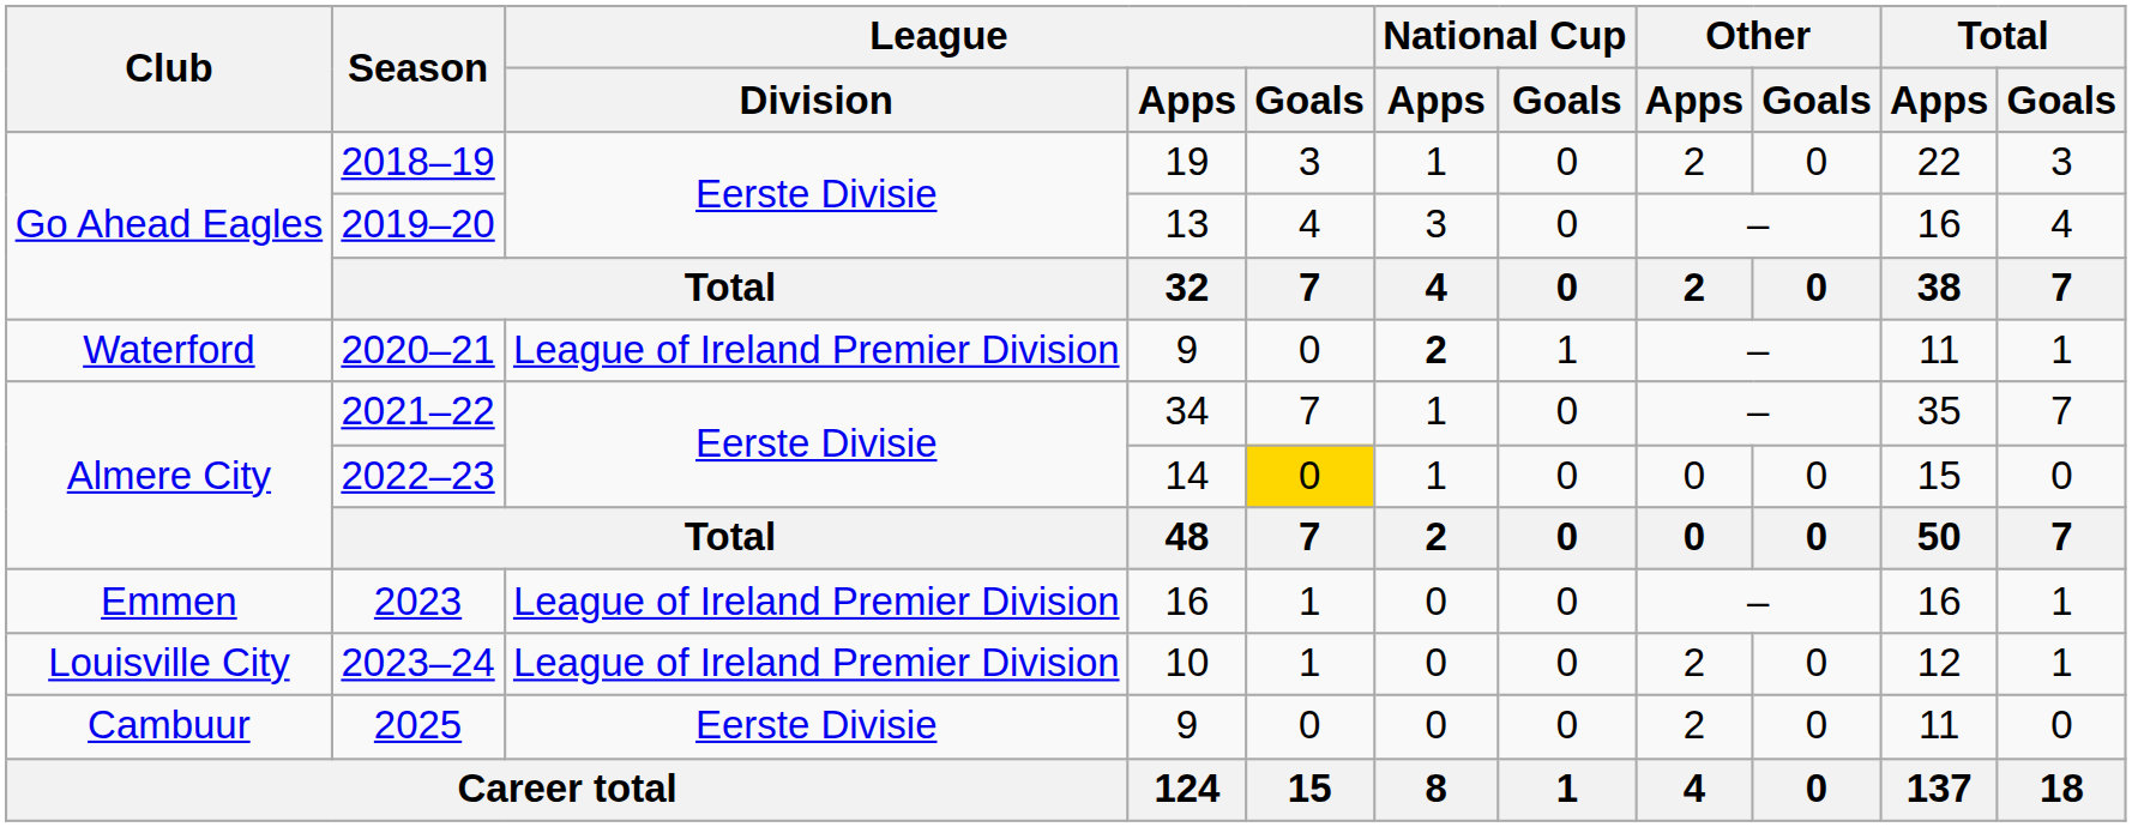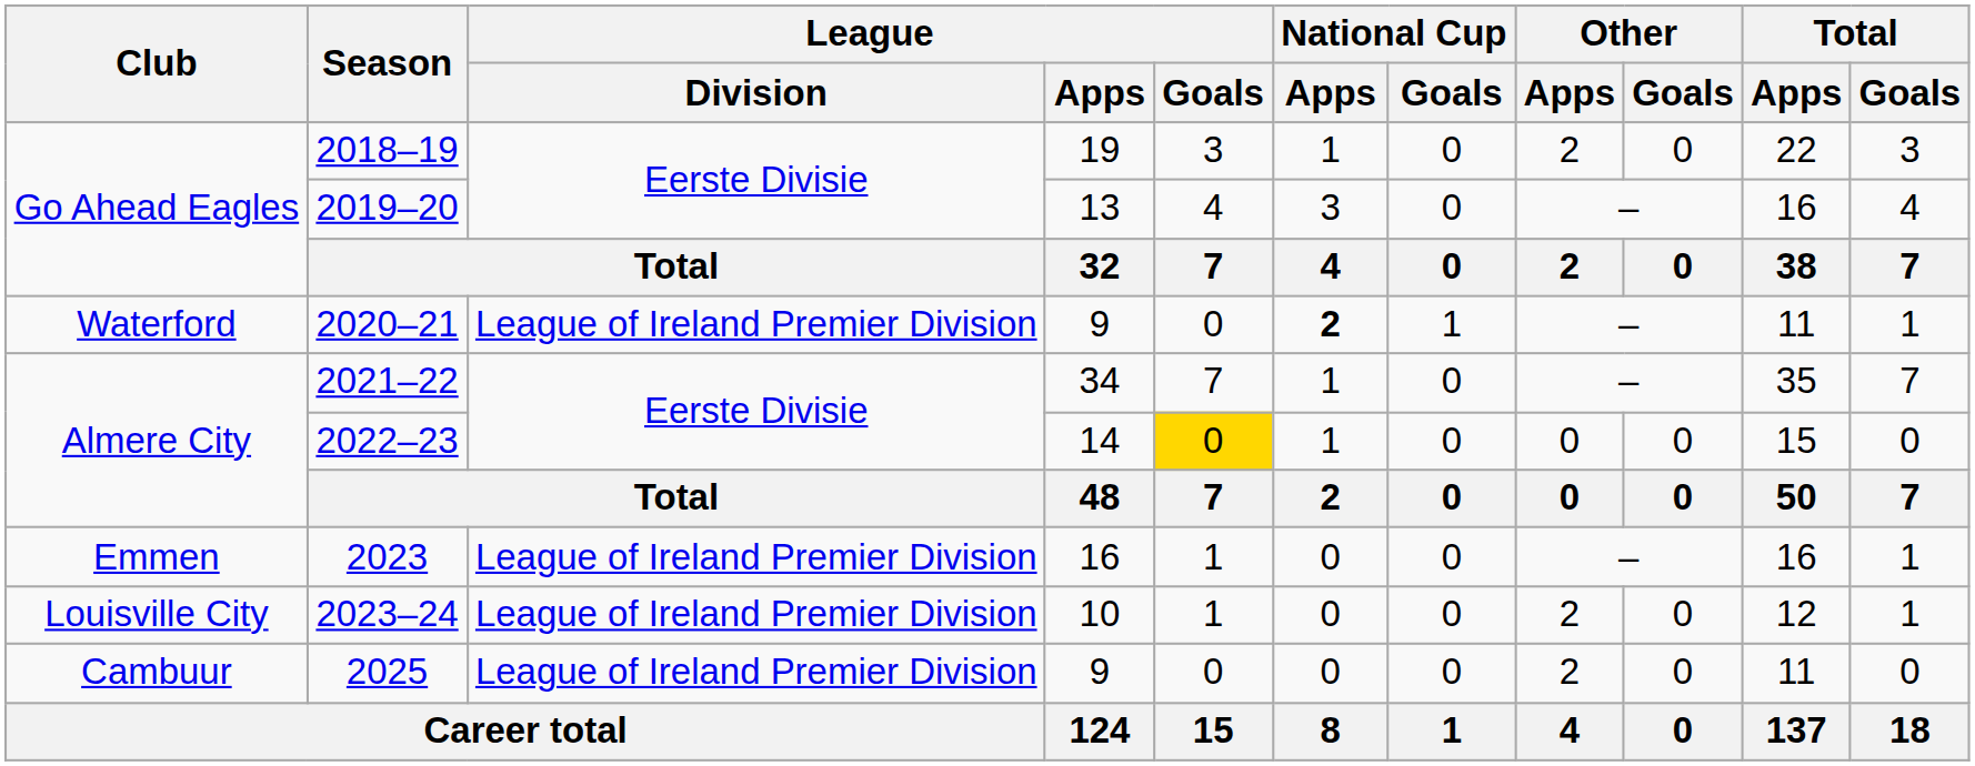 <table class="wikitable" style="text-align: center">
 <tr>
 <th rowspan="2">Club</th>
 <th rowspan="2">Season</th>
 <th colspan="3">League</th>
 <th colspan="2">National Cup</th>
 <th colspan="2">Other</th>
 <th colspan="2">Total</th>
 </tr>
 <tr>
 <th>Division</th>
 <th>Apps</th>
 <th>Goals</th>
 <th>Apps</th>
 <th>Goals</th>
 <th>Apps</th>
 <th>Goals</th>
 <th>Apps</th>
 <th>Goals</th>
 </tr>
 <tr>
 <td rowspan="3"><a href='#'>Go Ahead Eagles</a></td>
 <td><a href='#'>2018–19</a></td>
 <td rowspan="2"><a href='#'>Eerste Divisie</a></td>
 <td>19</td>
 <td>3</td>
 <td>1</td>
 <td>0</td>
 <td>2</td>
 <td>0</td>
 <td>22</td>
 <td>3</td>
 </tr>
 <tr>
 <td><a href='#'>2019–20</a></td>
 <td>13</td>
 <td>4</td>
 <td>3</td>
 <td>0</td>
 <td colspan="2">–</td>
 <td>16</td>
 <td>4</td>
 </tr>
 <tr>
 <th colspan="2">Total</th>
 <th>32</th>
 <th>7</th>
 <th>4</th>
 <th>0</th>
 <th>2</th>
 <th>0</th>
 <th>38</th>
 <th>7</th>
 </tr>
 <tr>
 <td><a href='#'>Waterford</a></td>
 <td><a href='#'>2020–21</a></td>
 <td><a href='#'>League of Ireland Premier Division</a></td>
 <td>9</td>
 <td>0</td>
 <td><strong>2</strong></td>
 <td>1</td>
 <td colspan="2">–</td>
 <td>11</td>
 <td>1</td>
 </tr>
 <tr>
 <td rowspan="3"><a href='#'>Almere City</a></td>
 <td><a href='#'>2021–22</a></td>
 <td rowspan="2"><a href='#'>Eerste Divisie</a></td>
 <td>34</td>
 <td>7</td>
 <td>1</td>
 <td>0</td>
 <td colspan="2">–</td>
 <td>35</td>
 <td>7</td>
 </tr>
 <tr>
 <td><a href='#'>2022–23</a></td>
 <td>14</td>
 <td style="background: gold;">0</td>
 <td>1</td>
 <td>0</td>
 <td>0</td>
 <td>0</td>
 <td>15</td>
 <td>0</td>
 </tr>
 <tr>
 <th colspan="2">Total</th>
 <th>48</th>
 <th>7</th>
 <th>2</th>
 <th>0</th>
 <th>0</th>
 <th>0</th>
 <th>50</th>
 <th>7</th>
 </tr>
 <tr>
 <td><a href='#'>Emmen</a></td>
 <td><a href='#'>2023</a></td>
 <td><a href='#'>League of Ireland Premier Division</a></td>
 <td>16</td>
 <td>1</td>
 <td>0</td>
 <td>0</td>
 <td colspan="2">–</td>
 <td>16</td>
 <td>1</td>
 </tr>
 <tr>
 <td><a href='#'>Louisville City</a></td>
 <td><a href='#'>2023–24</a></td>
 <td><a href='#'>League of Ireland Premier Division</a></td>
 <td>10</td>
 <td>1</td>
 <td>0</td>
 <td>0</td>
 <td>2</td>
 <td>0</td>
 <td>12</td>
 <td>1</td>
 </tr>
 <tr>
 <td><a href='#'>Cambuur</a></td>
 <td><a href='#'>2025</a></td>
-<td><a href='#'>Eerste Divisie</a></td>
+<td><a href='#'>League of Ireland Premier Division</a></td>
 <td>9</td>
 <td>0</td>
 <td>0</td>
 <td>0</td>
 <td>2</td>
 <td>0</td>
 <td>11</td>
 <td>0</td>
 </tr>
 <tr>
 <th colspan="3">Career total</th>
 <th>124</th>
 <th>15</th>
 <th>8</th>
 <th>1</th>
 <th>4</th>
 <th>0</th>
 <th>137</th>
 <th>18</th>
 </tr>
 </table>
